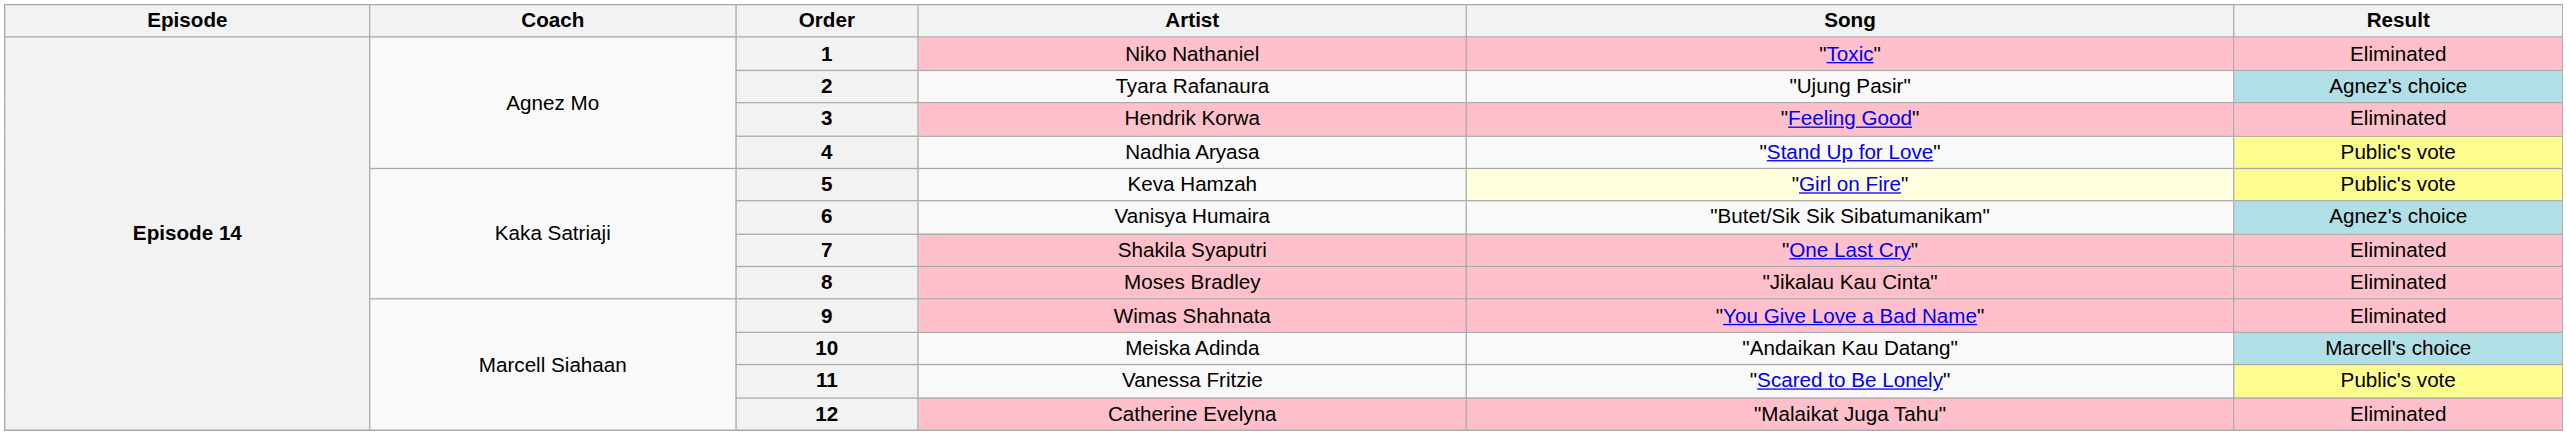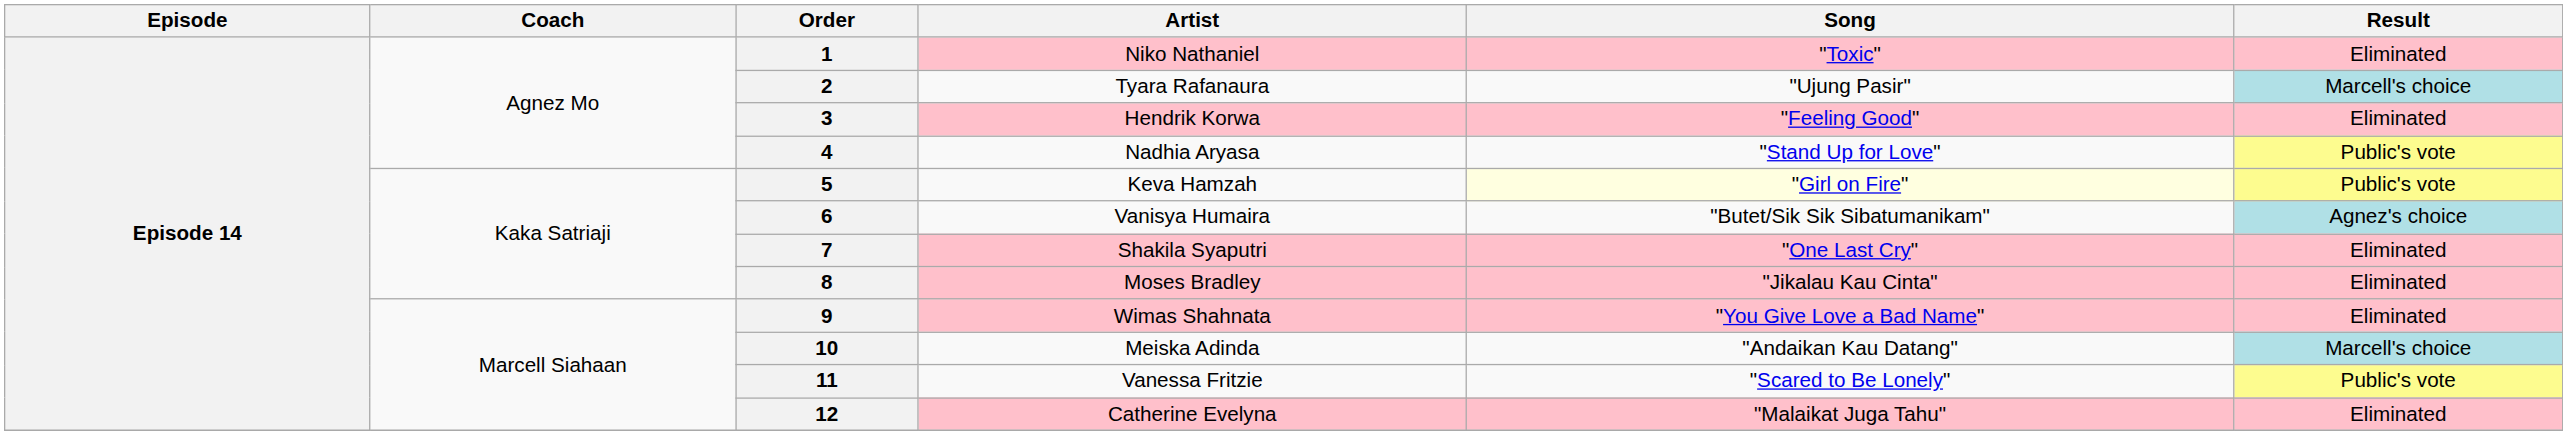 <table class="wikitable" style="text-align:center; width:100%;">
 <tr>
 <th style="width:10%;">Episode</th>
 <th style="width:10%;">Coach</th>
 <th style="width:05%;">Order</th>
 <th style="width:15%;">Artist</th>
 <th style="width:21%;">Song</th>
 <th style="width:9%;">Result</th>
 </tr>
 <tr>
 <th rowspan="12" scope="row">Episode 14<br><small></small></th>
 <td rowspan=4>Agnez Mo</td>
 <th>1</th>
 <td style="background:pink;">Niko Nathaniel</td>
 <td style="background:pink;">"<a href='#'>Toxic</a>"</td>
 <td style="background:pink;">Eliminated</td>
 </tr>
 <tr>
 <th>2</th>
 <td>Tyara Rafanaura</td>
 <td>"Ujung Pasir"</td>
-<td style="background:#b0e0e6;">Agnez's choice</td>
+<td style="background:#b0e0e6;">Marcell's choice</td>
 </tr>
 <tr>
 <th>3</th>
 <td style="background:pink;">Hendrik Korwa</td>
 <td style="background:pink;">"<a href='#'>Feeling Good</a>"</td>
 <td style="background:pink;">Eliminated</td>
 </tr>
 <tr>
 <th>4</th>
 <td>Nadhia Aryasa</td>
 <td>"<a href='#'>Stand Up for Love</a>"</td>
 <td style="background:#fdfc8f;">Public's vote</td>
 </tr>
 <tr>
 <td rowspan=4>Kaka Satriaji</td>
 <th>5</th>
 <td>Keva Hamzah</td>
 <td style="background: lightyellow;">"<a href='#'>Girl on Fire</a>"</td>
 <td style="background:#fdfc8f;">Public's vote</td>
 </tr>
 <tr>
 <th>6</th>
 <td>Vanisya Humaira</td>
 <td>"Butet/Sik Sik Sibatumanikam"</td>
 <td style="background:#b0e0e6;">Agnez's choice</td>
 </tr>
 <tr>
 <th>7</th>
 <td style="background:pink;">Shakila Syaputri</td>
 <td style="background:pink;">"<a href='#'>One Last Cry</a>"</td>
 <td style="background:pink;">Eliminated</td>
 </tr>
 <tr>
 <th>8</th>
 <td style="background:pink;">Moses Bradley</td>
 <td style="background:pink;">"Jikalau Kau Cinta"</td>
 <td style="background:pink;">Eliminated</td>
 </tr>
 <tr>
 <td rowspan=4>Marcell Siahaan</td>
 <th>9</th>
 <td style="background:pink;">Wimas Shahnata</td>
 <td style="background:pink;">"<a href='#'>You Give Love a Bad Name</a>"</td>
 <td style="background:pink;">Eliminated</td>
 </tr>
 <tr>
 <th>10</th>
 <td>Meiska Adinda</td>
 <td>"Andaikan Kau Datang"</td>
 <td style="background:#b0e0e6;">Marcell's choice</td>
 </tr>
 <tr>
 <th>11</th>
 <td>Vanessa Fritzie</td>
 <td>"<a href='#'>Scared to Be Lonely</a>"</td>
 <td style="background:#fdfc8f;">Public's vote</td>
 </tr>
 <tr>
 <th>12</th>
 <td style="background:pink;">Catherine Evelyna</td>
 <td style="background:pink;">"Malaikat Juga Tahu"</td>
 <td style="background:pink;">Eliminated</td>
 </tr>
 <tr>
 </tr>
 </table>
